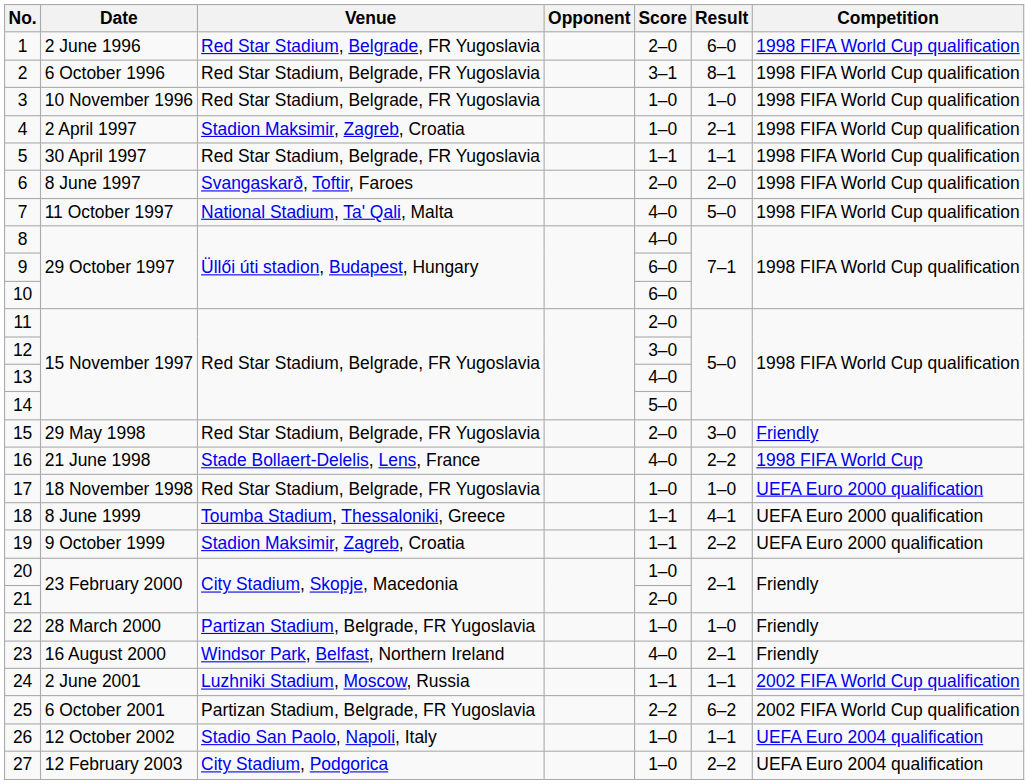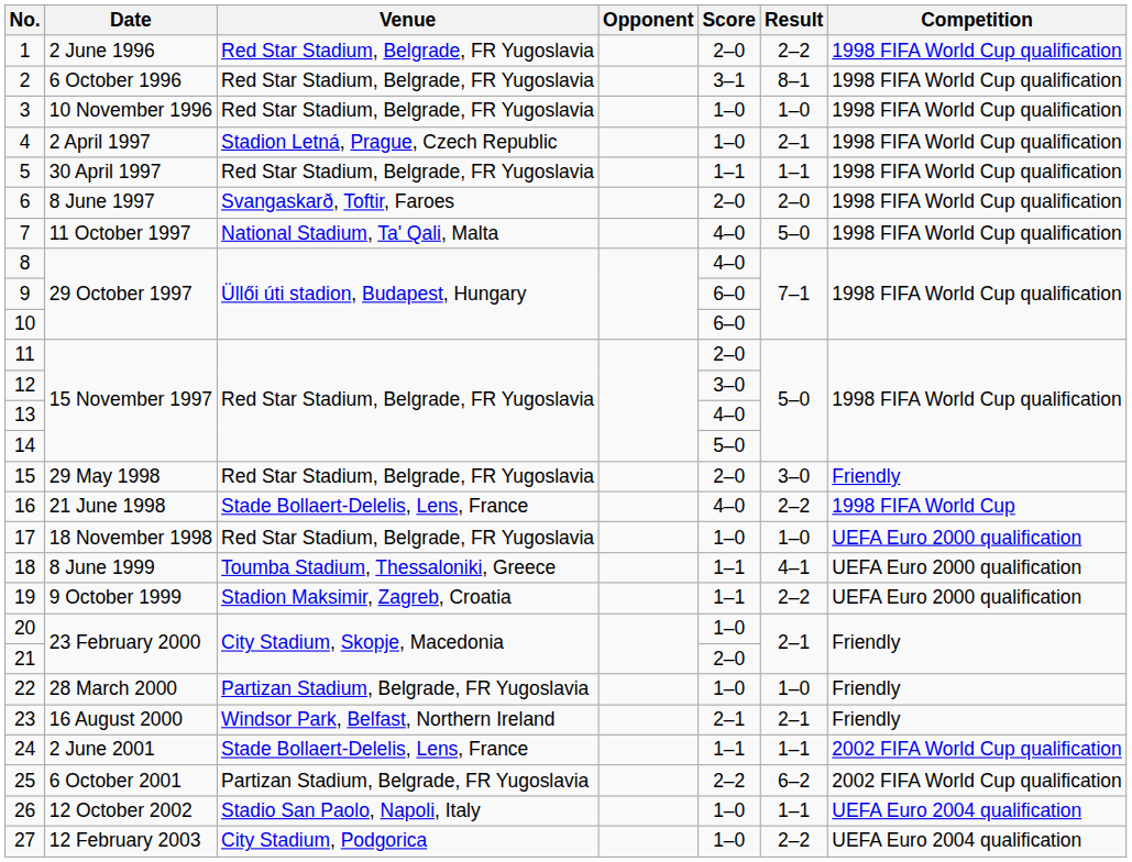 <table class="wikitable sortable">
 <tr>
 <th scope="col">No.</th>
 <th scope="col">Date</th>
 <th scope="col">Venue</th>
 <th scope="col">Opponent</th>
 <th scope="col">Score</th>
 <th scope="col">Result</th>
 <th scope="col">Competition</th>
 </tr>
 <tr>
 <td style="text-align:center">1</td>
 <td>2 June 1996</td>
 <td><a href='#'>Red Star Stadium</a>, <a href='#'>Belgrade</a>, FR Yugoslavia</td>
 <td></td>
 <td style="text-align:center">2–0</td>
-<td style="text-align:center">6–0</td>
+<td style="text-align:center">2–2</td>
 <td><a href='#'>1998 FIFA World Cup qualification</a></td>
 </tr>
 <tr>
 <td style="text-align:center">2</td>
 <td>6 October 1996</td>
 <td>Red Star Stadium, Belgrade, FR Yugoslavia</td>
 <td></td>
 <td style="text-align:center">3–1</td>
 <td style="text-align:center">8–1</td>
 <td>1998 FIFA World Cup qualification</td>
 </tr>
 <tr>
 <td style="text-align:center">3</td>
 <td>10 November 1996</td>
 <td>Red Star Stadium, Belgrade, FR Yugoslavia</td>
 <td></td>
 <td style="text-align:center">1–0</td>
 <td style="text-align:center">1–0</td>
 <td>1998 FIFA World Cup qualification</td>
 </tr>
 <tr>
 <td style="text-align:center">4</td>
 <td>2 April 1997</td>
-<td><a href='#'>Stadion Maksimir</a>, <a href='#'>Zagreb</a>, Croatia</td>
+<td><a href='#'>Stadion Letná</a>, <a href='#'>Prague</a>, Czech Republic</td>
 <td></td>
 <td style="text-align:center">1–0</td>
 <td style="text-align:center">2–1</td>
 <td>1998 FIFA World Cup qualification</td>
 </tr>
 <tr>
 <td style="text-align:center">5</td>
 <td>30 April 1997</td>
 <td>Red Star Stadium, Belgrade, FR Yugoslavia</td>
 <td></td>
 <td style="text-align:center">1–1</td>
 <td style="text-align:center">1–1</td>
 <td>1998 FIFA World Cup qualification</td>
 </tr>
 <tr>
 <td style="text-align:center">6</td>
 <td>8 June 1997</td>
 <td><a href='#'>Svangaskarð</a>, <a href='#'>Toftir</a>, Faroes</td>
 <td></td>
 <td style="text-align:center">2–0</td>
 <td style="text-align:center">2–0</td>
 <td>1998 FIFA World Cup qualification</td>
 </tr>
 <tr>
 <td style="text-align:center">7</td>
 <td>11 October 1997</td>
 <td><a href='#'>National Stadium</a>, <a href='#'>Ta' Qali</a>, Malta</td>
 <td></td>
 <td style="text-align:center">4–0</td>
 <td style="text-align:center">5–0</td>
 <td>1998 FIFA World Cup qualification</td>
 </tr>
 <tr>
 <td style="text-align:center">8</td>
 <td rowspan="3">29 October 1997</td>
 <td rowspan="3"><a href='#'>Üllői úti stadion</a>, <a href='#'>Budapest</a>, Hungary</td>
 <td rowspan="3"></td>
 <td style="text-align:center">4–0</td>
 <td rowspan="3" style="text-align:center;">7–1</td>
 <td rowspan="3">1998 FIFA World Cup qualification</td>
 </tr>
 <tr>
 <td style="text-align:center">9</td>
 <td style="text-align:center">6–0</td>
 </tr>
 <tr>
 <td style="text-align:center">10</td>
 <td style="text-align:center">6–0</td>
 </tr>
 <tr>
 <td style="text-align:center">11</td>
 <td rowspan="4">15 November 1997</td>
 <td rowspan="4">Red Star Stadium, Belgrade, FR Yugoslavia</td>
 <td rowspan="4"></td>
 <td style="text-align:center">2–0</td>
 <td rowspan="4" style="text-align:center;">5–0</td>
 <td rowspan="4">1998 FIFA World Cup qualification</td>
 </tr>
 <tr>
 <td style="text-align:center">12</td>
 <td style="text-align:center">3–0</td>
 </tr>
 <tr>
 <td style="text-align:center">13</td>
 <td style="text-align:center">4–0</td>
 </tr>
 <tr>
 <td style="text-align:center">14</td>
 <td style="text-align:center">5–0</td>
 </tr>
 <tr>
 <td style="text-align:center">15</td>
 <td>29 May 1998</td>
 <td>Red Star Stadium, Belgrade, FR Yugoslavia</td>
 <td></td>
 <td style="text-align:center">2–0</td>
 <td style="text-align:center">3–0</td>
 <td><a href='#'>Friendly</a></td>
 </tr>
 <tr>
 <td style="text-align:center">16</td>
 <td>21 June 1998</td>
 <td><a href='#'>Stade Bollaert-Delelis</a>, <a href='#'>Lens</a>, France</td>
 <td></td>
 <td style="text-align:center">4–0</td>
 <td style="text-align:center">2–2</td>
 <td><a href='#'>1998 FIFA World Cup</a></td>
 </tr>
 <tr>
 <td style="text-align:center">17</td>
 <td>18 November 1998</td>
 <td>Red Star Stadium, Belgrade, FR Yugoslavia</td>
 <td></td>
 <td style="text-align:center">1–0</td>
 <td style="text-align:center">1–0</td>
 <td><a href='#'>UEFA Euro 2000 qualification</a></td>
 </tr>
 <tr>
 <td style="text-align:center">18</td>
 <td>8 June 1999</td>
 <td><a href='#'>Toumba Stadium</a>, <a href='#'>Thessaloniki</a>, Greece</td>
 <td></td>
 <td style="text-align:center">1–1</td>
 <td style="text-align:center">4–1</td>
 <td>UEFA Euro 2000 qualification</td>
 </tr>
 <tr>
 <td style="text-align:center">19</td>
 <td>9 October 1999</td>
 <td><a href='#'>Stadion Maksimir</a>, <a href='#'>Zagreb</a>, Croatia</td>
 <td></td>
 <td style="text-align:center">1–1</td>
 <td style="text-align:center">2–2</td>
 <td>UEFA Euro 2000 qualification</td>
 </tr>
 <tr>
 <td style="text-align:center">20</td>
 <td rowspan="2">23 February 2000</td>
 <td rowspan="2"><a href='#'>City Stadium</a>, <a href='#'>Skopje</a>, Macedonia</td>
 <td rowspan="2"></td>
 <td style="text-align:center">1–0</td>
 <td rowspan="2" style="text-align:center;">2–1</td>
 <td rowspan="2">Friendly</td>
 </tr>
 <tr>
 <td style="text-align:center">21</td>
 <td style="text-align:center">2–0</td>
 </tr>
 <tr>
 <td style="text-align:center">22</td>
 <td>28 March 2000</td>
 <td><a href='#'>Partizan Stadium</a>, Belgrade, FR Yugoslavia</td>
 <td></td>
 <td style="text-align:center">1–0</td>
 <td style="text-align:center">1–0</td>
 <td>Friendly</td>
 </tr>
 <tr>
 <td style="text-align:center">23</td>
 <td>16 August 2000</td>
 <td><a href='#'>Windsor Park</a>, <a href='#'>Belfast</a>, Northern Ireland</td>
 <td></td>
-<td style="text-align:center">4–0</td>
+<td style="text-align:center">2–1</td>
 <td style="text-align:center">2–1</td>
 <td>Friendly</td>
 </tr>
 <tr>
 <td style="text-align:center">24</td>
 <td>2 June 2001</td>
-<td><a href='#'>Luzhniki Stadium</a>, <a href='#'>Moscow</a>, Russia</td>
+<td><a href='#'>Stade Bollaert-Delelis</a>, <a href='#'>Lens</a>, France</td>
 <td></td>
 <td style="text-align:center">1–1</td>
 <td style="text-align:center">1–1</td>
 <td><a href='#'>2002 FIFA World Cup qualification</a></td>
 </tr>
 <tr>
 <td style="text-align:center">25</td>
 <td>6 October 2001</td>
 <td>Partizan Stadium, Belgrade, FR Yugoslavia</td>
 <td></td>
 <td style="text-align:center">2–2</td>
 <td style="text-align:center">6–2</td>
 <td>2002 FIFA World Cup qualification</td>
 </tr>
 <tr>
 <td style="text-align:center">26</td>
 <td>12 October 2002</td>
 <td><a href='#'>Stadio San Paolo</a>, <a href='#'>Napoli</a>, Italy</td>
 <td></td>
 <td style="text-align:center">1–0</td>
 <td style="text-align:center">1–1</td>
 <td><a href='#'>UEFA Euro 2004 qualification</a></td>
 </tr>
 <tr>
 <td style="text-align:center">27</td>
 <td>12 February 2003</td>
 <td><a href='#'>City Stadium</a>, <a href='#'>Podgorica</a></td>
 <td></td>
 <td style="text-align:center">1–0</td>
 <td style="text-align:center">2–2</td>
 <td>UEFA Euro 2004 qualification</td>
 </tr>
 </table>
